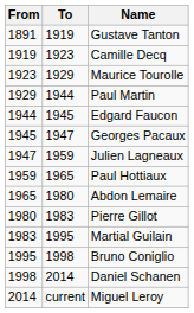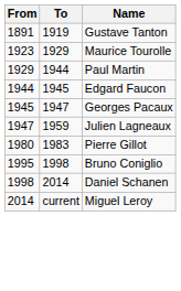 <table class="wikitable">
 <tr>
 <th>From</th>
 <th>To</th>
 <th>Name</th>
 </tr>
 <tr>
 <td>1891</td>
 <td>1919</td>
 <td>Gustave Tanton</td>
-</tr>
-<tr>
-<td>1919</td>
-<td>1923</td>
-<td>Camille Decq</td>
 </tr>
 <tr>
 <td>1923</td>
 <td>1929</td>
 <td>Maurice Tourolle</td>
 </tr>
 <tr>
 <td>1929</td>
 <td>1944</td>
 <td>Paul Martin</td>
 </tr>
 <tr>
 <td>1944</td>
 <td>1945</td>
 <td>Edgard Faucon</td>
 </tr>
 <tr>
 <td>1945</td>
 <td>1947</td>
 <td>Georges Pacaux</td>
 </tr>
 <tr>
 <td>1947</td>
 <td>1959</td>
 <td>Julien Lagneaux</td>
 </tr>
 <tr>
-<td>1959</td>
-<td>1965</td>
-<td>Paul Hottiaux</td>
-</tr>
-<tr>
-<td>1965</td>
-<td>1980</td>
-<td>Abdon Lemaire</td>
-</tr>
-<tr>
 <td>1980</td>
 <td>1983</td>
 <td>Pierre Gillot</td>
-</tr>
-<tr>
-<td>1983</td>
-<td>1995</td>
-<td>Martial Guilain</td>
 </tr>
 <tr>
 <td>1995</td>
 <td>1998</td>
 <td>Bruno Coniglio</td>
 </tr>
 <tr>
 <td>1998</td>
 <td>2014</td>
 <td>Daniel Schanen</td>
 </tr>
 <tr>
 <td>2014</td>
 <td>current</td>
 <td>Miguel Leroy</td>
 </tr>
 </table>
